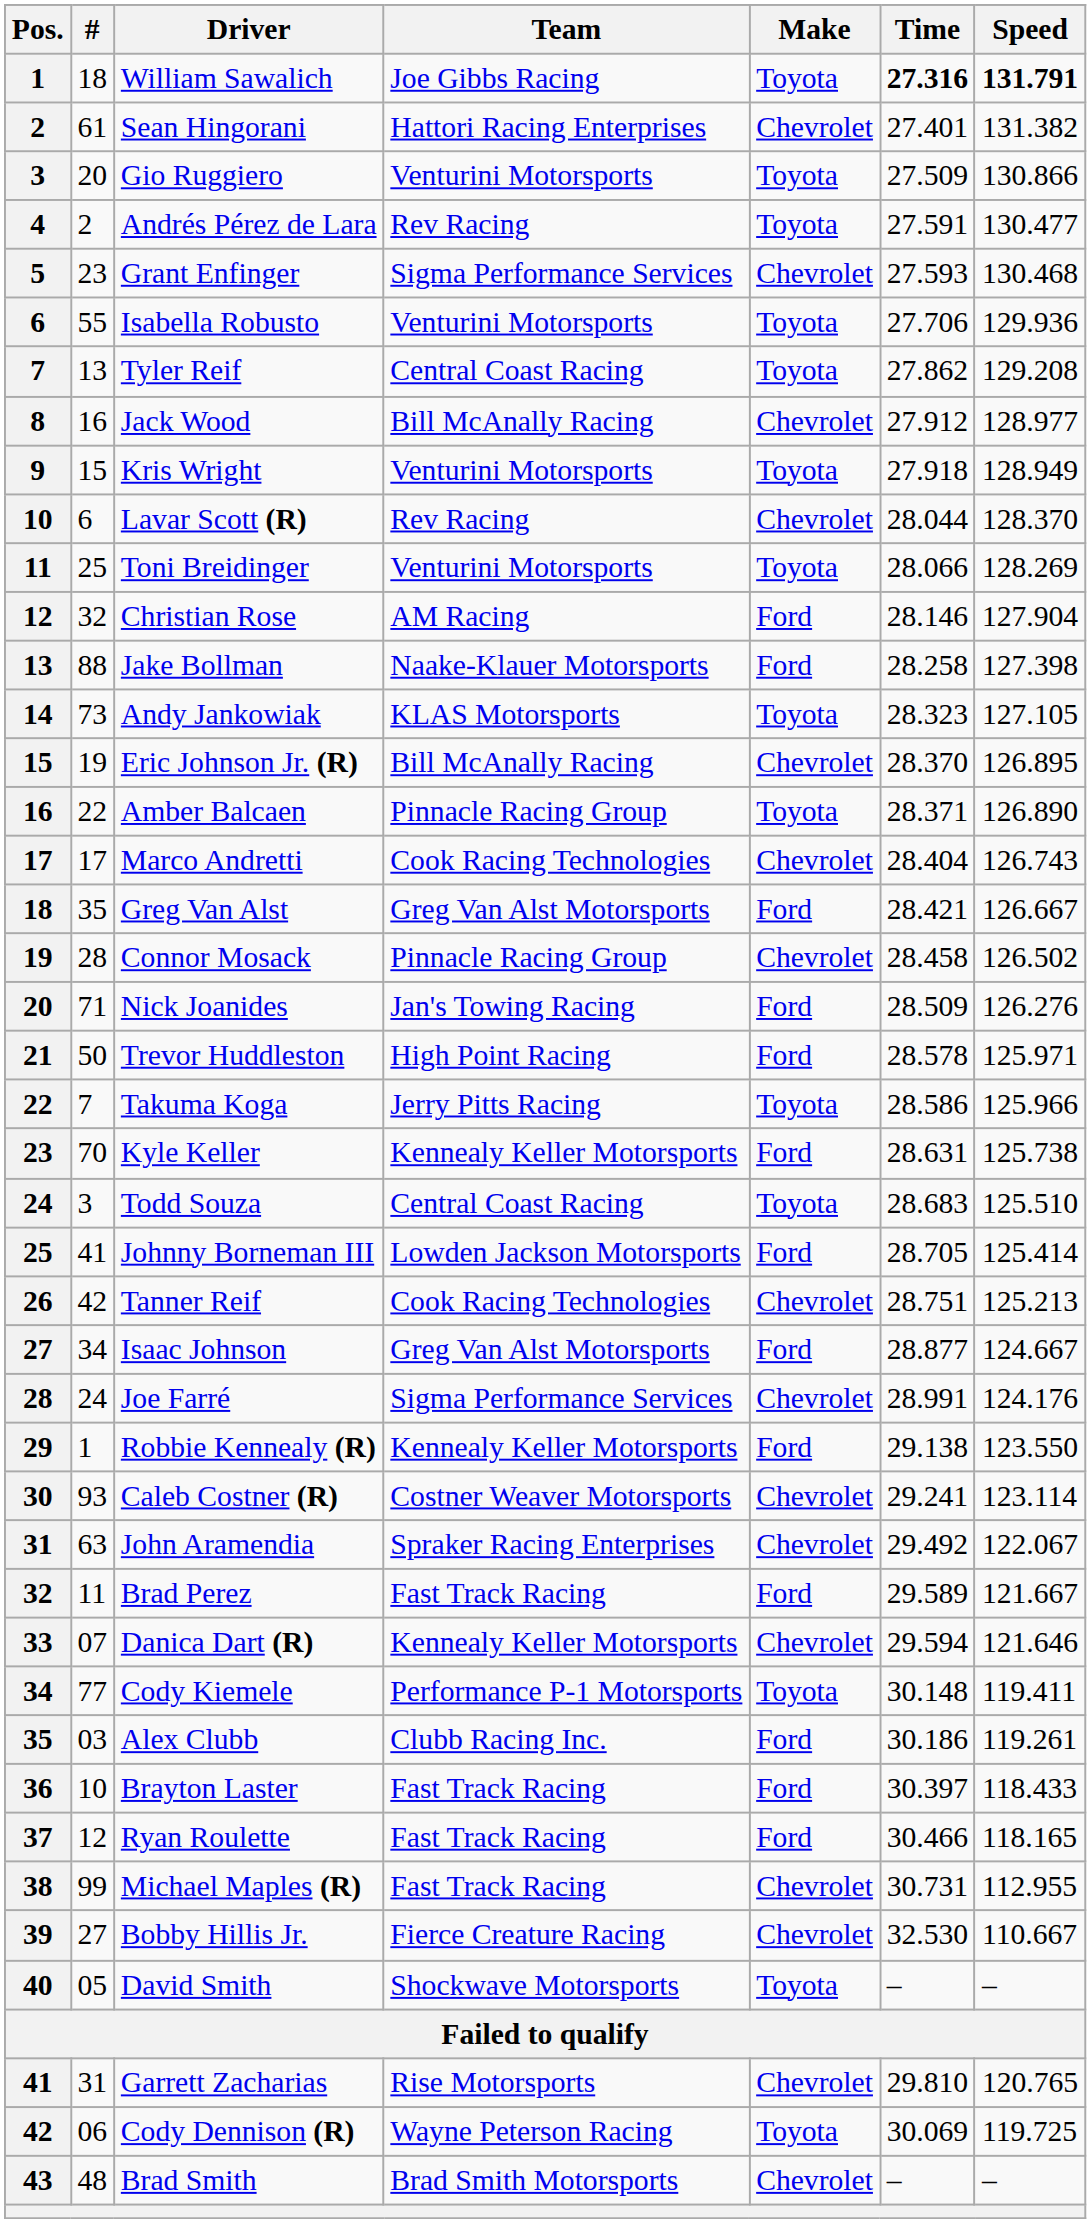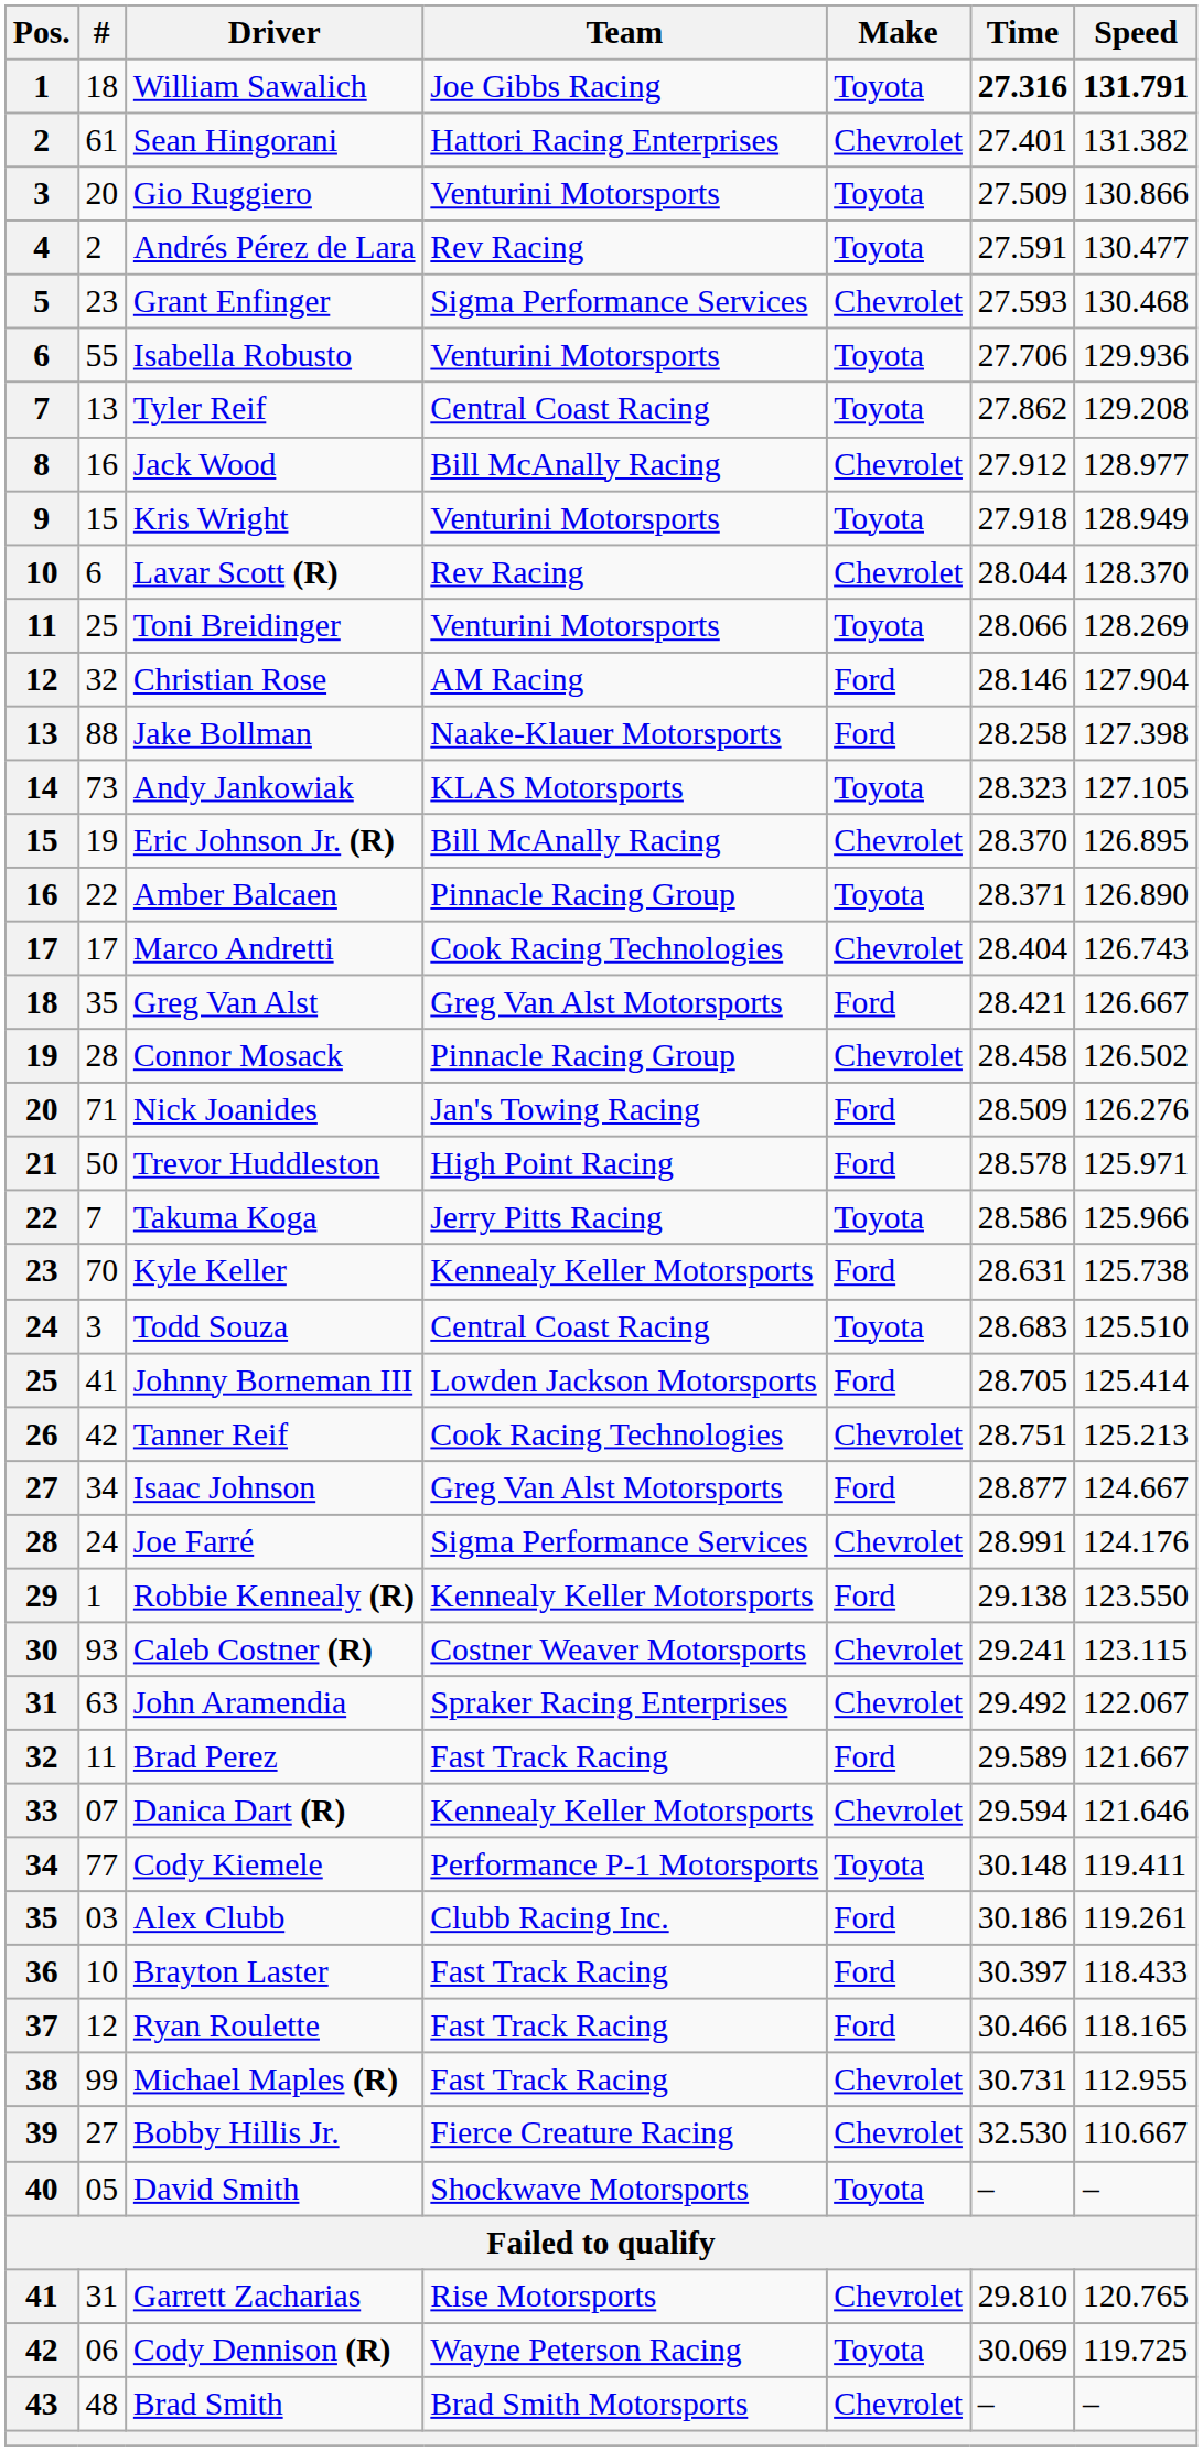 <table class="wikitable" style="font-size:95%">
 <tr>
 <th>Pos.</th>
 <th>#</th>
 <th>Driver</th>
 <th>Team</th>
 <th>Make</th>
 <th>Time</th>
 <th>Speed</th>
 </tr>
 <tr>
 <th>1</th>
 <td>18</td>
 <td><a href='#'>William Sawalich</a></td>
 <td><a href='#'>Joe Gibbs Racing</a></td>
 <td><a href='#'>Toyota</a></td>
 <td><strong>27.316</strong></td>
 <td><strong>131.791</strong></td>
 </tr>
 <tr>
 <th>2</th>
 <td>61</td>
 <td><a href='#'>Sean Hingorani</a></td>
 <td><a href='#'>Hattori Racing Enterprises</a></td>
 <td><a href='#'>Chevrolet</a></td>
 <td>27.401</td>
 <td>131.382</td>
 </tr>
 <tr>
 <th>3</th>
 <td>20</td>
 <td><a href='#'>Gio Ruggiero</a></td>
 <td><a href='#'>Venturini Motorsports</a></td>
 <td><a href='#'>Toyota</a></td>
 <td>27.509</td>
 <td>130.866</td>
 </tr>
 <tr>
 <th>4</th>
 <td>2</td>
 <td><a href='#'>Andrés Pérez de Lara</a></td>
 <td><a href='#'>Rev Racing</a></td>
 <td><a href='#'>Toyota</a></td>
 <td>27.591</td>
 <td>130.477</td>
 </tr>
 <tr>
 <th>5</th>
 <td>23</td>
 <td><a href='#'>Grant Enfinger</a></td>
 <td><a href='#'>Sigma Performance Services</a></td>
 <td><a href='#'>Chevrolet</a></td>
 <td>27.593</td>
 <td>130.468</td>
 </tr>
 <tr>
 <th>6</th>
 <td>55</td>
 <td><a href='#'>Isabella Robusto</a></td>
 <td><a href='#'>Venturini Motorsports</a></td>
 <td><a href='#'>Toyota</a></td>
 <td>27.706</td>
 <td>129.936</td>
 </tr>
 <tr>
 <th>7</th>
 <td>13</td>
 <td><a href='#'>Tyler Reif</a></td>
 <td><a href='#'>Central Coast Racing</a></td>
 <td><a href='#'>Toyota</a></td>
 <td>27.862</td>
 <td>129.208</td>
 </tr>
 <tr>
 <th>8</th>
 <td>16</td>
 <td><a href='#'>Jack Wood</a></td>
 <td><a href='#'>Bill McAnally Racing</a></td>
 <td><a href='#'>Chevrolet</a></td>
 <td>27.912</td>
 <td>128.977</td>
 </tr>
 <tr>
 <th>9</th>
 <td>15</td>
 <td><a href='#'>Kris Wright</a></td>
 <td><a href='#'>Venturini Motorsports</a></td>
 <td><a href='#'>Toyota</a></td>
 <td>27.918</td>
 <td>128.949</td>
 </tr>
 <tr>
 <th>10</th>
 <td>6</td>
 <td><a href='#'>Lavar Scott</a> <strong>(R)</strong></td>
 <td><a href='#'>Rev Racing</a></td>
 <td><a href='#'>Chevrolet</a></td>
 <td>28.044</td>
 <td>128.370</td>
 </tr>
 <tr>
 <th>11</th>
 <td>25</td>
 <td><a href='#'>Toni Breidinger</a></td>
 <td><a href='#'>Venturini Motorsports</a></td>
 <td><a href='#'>Toyota</a></td>
 <td>28.066</td>
 <td>128.269</td>
 </tr>
 <tr>
 <th>12</th>
 <td>32</td>
 <td><a href='#'>Christian Rose</a></td>
 <td><a href='#'>AM Racing</a></td>
 <td><a href='#'>Ford</a></td>
 <td>28.146</td>
 <td>127.904</td>
 </tr>
 <tr>
 <th>13</th>
 <td>88</td>
 <td><a href='#'>Jake Bollman</a></td>
 <td><a href='#'>Naake-Klauer Motorsports</a></td>
 <td><a href='#'>Ford</a></td>
 <td>28.258</td>
 <td>127.398</td>
 </tr>
 <tr>
 <th>14</th>
 <td>73</td>
 <td><a href='#'>Andy Jankowiak</a></td>
 <td><a href='#'>KLAS Motorsports</a></td>
 <td><a href='#'>Toyota</a></td>
 <td>28.323</td>
 <td>127.105</td>
 </tr>
 <tr>
 <th>15</th>
 <td>19</td>
 <td><a href='#'>Eric Johnson Jr.</a> <strong>(R)</strong></td>
 <td><a href='#'>Bill McAnally Racing</a></td>
 <td><a href='#'>Chevrolet</a></td>
 <td>28.370</td>
 <td>126.895</td>
 </tr>
 <tr>
 <th>16</th>
 <td>22</td>
 <td><a href='#'>Amber Balcaen</a></td>
 <td><a href='#'>Pinnacle Racing Group</a></td>
 <td><a href='#'>Toyota</a></td>
 <td>28.371</td>
 <td>126.890</td>
 </tr>
 <tr>
 <th>17</th>
 <td>17</td>
 <td><a href='#'>Marco Andretti</a></td>
 <td><a href='#'>Cook Racing Technologies</a></td>
 <td><a href='#'>Chevrolet</a></td>
 <td>28.404</td>
 <td>126.743</td>
 </tr>
 <tr>
 <th>18</th>
 <td>35</td>
 <td><a href='#'>Greg Van Alst</a></td>
 <td><a href='#'>Greg Van Alst Motorsports</a></td>
 <td><a href='#'>Ford</a></td>
 <td>28.421</td>
 <td>126.667</td>
 </tr>
 <tr>
 <th>19</th>
 <td>28</td>
 <td><a href='#'>Connor Mosack</a></td>
 <td><a href='#'>Pinnacle Racing Group</a></td>
 <td><a href='#'>Chevrolet</a></td>
 <td>28.458</td>
 <td>126.502</td>
 </tr>
 <tr>
 <th>20</th>
 <td>71</td>
 <td><a href='#'>Nick Joanides</a></td>
 <td><a href='#'>Jan's Towing Racing</a></td>
 <td><a href='#'>Ford</a></td>
 <td>28.509</td>
 <td>126.276</td>
 </tr>
 <tr>
 <th>21</th>
 <td>50</td>
 <td><a href='#'>Trevor Huddleston</a></td>
 <td><a href='#'>High Point Racing</a></td>
 <td><a href='#'>Ford</a></td>
 <td>28.578</td>
 <td>125.971</td>
 </tr>
 <tr>
 <th>22</th>
 <td>7</td>
 <td><a href='#'>Takuma Koga</a></td>
 <td><a href='#'>Jerry Pitts Racing</a></td>
 <td><a href='#'>Toyota</a></td>
 <td>28.586</td>
 <td>125.966</td>
 </tr>
 <tr>
 <th>23</th>
 <td>70</td>
 <td><a href='#'>Kyle Keller</a></td>
 <td><a href='#'>Kennealy Keller Motorsports</a></td>
 <td><a href='#'>Ford</a></td>
 <td>28.631</td>
 <td>125.738</td>
 </tr>
 <tr>
 <th>24</th>
 <td>3</td>
 <td><a href='#'>Todd Souza</a></td>
 <td><a href='#'>Central Coast Racing</a></td>
 <td><a href='#'>Toyota</a></td>
 <td>28.683</td>
 <td>125.510</td>
 </tr>
 <tr>
 <th>25</th>
 <td>41</td>
 <td><a href='#'>Johnny Borneman III</a></td>
 <td><a href='#'>Lowden Jackson Motorsports</a></td>
 <td><a href='#'>Ford</a></td>
 <td>28.705</td>
 <td>125.414</td>
 </tr>
 <tr>
 <th>26</th>
 <td>42</td>
 <td><a href='#'>Tanner Reif</a></td>
 <td><a href='#'>Cook Racing Technologies</a></td>
 <td><a href='#'>Chevrolet</a></td>
 <td>28.751</td>
 <td>125.213</td>
 </tr>
 <tr>
 <th>27</th>
 <td>34</td>
 <td><a href='#'>Isaac Johnson</a></td>
 <td><a href='#'>Greg Van Alst Motorsports</a></td>
 <td><a href='#'>Ford</a></td>
 <td>28.877</td>
 <td>124.667</td>
 </tr>
 <tr>
 <th>28</th>
 <td>24</td>
 <td><a href='#'>Joe Farré</a></td>
 <td><a href='#'>Sigma Performance Services</a></td>
 <td><a href='#'>Chevrolet</a></td>
 <td>28.991</td>
 <td>124.176</td>
 </tr>
 <tr>
 <th>29</th>
 <td>1</td>
 <td><a href='#'>Robbie Kennealy</a> <strong>(R)</strong></td>
 <td><a href='#'>Kennealy Keller Motorsports</a></td>
 <td><a href='#'>Ford</a></td>
 <td>29.138</td>
 <td>123.550</td>
 </tr>
 <tr>
 <th>30</th>
 <td>93</td>
 <td><a href='#'>Caleb Costner</a> <strong>(R)</strong></td>
 <td><a href='#'>Costner Weaver Motorsports</a></td>
 <td><a href='#'>Chevrolet</a></td>
 <td>29.241</td>
-<td>123.114</td>
+<td>123.115</td>
 </tr>
 <tr>
 <th>31</th>
 <td>63</td>
 <td><a href='#'>John Aramendia</a></td>
 <td><a href='#'>Spraker Racing Enterprises</a></td>
 <td><a href='#'>Chevrolet</a></td>
 <td>29.492</td>
 <td>122.067</td>
 </tr>
 <tr>
 <th>32</th>
 <td>11</td>
 <td><a href='#'>Brad Perez</a></td>
 <td><a href='#'>Fast Track Racing</a></td>
 <td><a href='#'>Ford</a></td>
 <td>29.589</td>
 <td>121.667</td>
 </tr>
 <tr>
 <th>33</th>
 <td>07</td>
 <td><a href='#'>Danica Dart</a> <strong>(R)</strong></td>
 <td><a href='#'>Kennealy Keller Motorsports</a></td>
 <td><a href='#'>Chevrolet</a></td>
 <td>29.594</td>
 <td>121.646</td>
 </tr>
 <tr>
 <th>34</th>
 <td>77</td>
 <td><a href='#'>Cody Kiemele</a></td>
 <td><a href='#'>Performance P-1 Motorsports</a></td>
 <td><a href='#'>Toyota</a></td>
 <td>30.148</td>
 <td>119.411</td>
 </tr>
 <tr>
 <th>35</th>
 <td>03</td>
 <td><a href='#'>Alex Clubb</a></td>
 <td><a href='#'>Clubb Racing Inc.</a></td>
 <td><a href='#'>Ford</a></td>
 <td>30.186</td>
 <td>119.261</td>
 </tr>
 <tr>
 <th>36</th>
 <td>10</td>
 <td><a href='#'>Brayton Laster</a></td>
 <td><a href='#'>Fast Track Racing</a></td>
 <td><a href='#'>Ford</a></td>
 <td>30.397</td>
 <td>118.433</td>
 </tr>
 <tr>
 <th>37</th>
 <td>12</td>
 <td><a href='#'>Ryan Roulette</a></td>
 <td><a href='#'>Fast Track Racing</a></td>
 <td><a href='#'>Ford</a></td>
 <td>30.466</td>
 <td>118.165</td>
 </tr>
 <tr>
 <th>38</th>
 <td>99</td>
 <td><a href='#'>Michael Maples</a> <strong>(R)</strong></td>
 <td><a href='#'>Fast Track Racing</a></td>
 <td><a href='#'>Chevrolet</a></td>
 <td>30.731</td>
 <td>112.955</td>
 </tr>
 <tr>
 <th>39</th>
 <td>27</td>
 <td><a href='#'>Bobby Hillis Jr.</a></td>
 <td><a href='#'>Fierce Creature Racing</a></td>
 <td><a href='#'>Chevrolet</a></td>
 <td>32.530</td>
 <td>110.667</td>
 </tr>
 <tr>
 <th>40</th>
 <td>05</td>
 <td><a href='#'>David Smith</a></td>
 <td><a href='#'>Shockwave Motorsports</a></td>
 <td><a href='#'>Toyota</a></td>
 <td>–</td>
 <td>–</td>
 </tr>
 <tr>
 <th colspan="7">Failed to qualify</th>
 </tr>
 <tr>
 <th>41</th>
 <td>31</td>
 <td><a href='#'>Garrett Zacharias</a></td>
 <td><a href='#'>Rise Motorsports</a></td>
 <td><a href='#'>Chevrolet</a></td>
 <td>29.810</td>
 <td>120.765</td>
 </tr>
 <tr>
 <th>42</th>
 <td>06</td>
 <td><a href='#'>Cody Dennison</a> <strong>(R)</strong></td>
 <td><a href='#'>Wayne Peterson Racing</a></td>
 <td><a href='#'>Toyota</a></td>
 <td>30.069</td>
 <td>119.725</td>
 </tr>
 <tr>
 <th>43</th>
 <td>48</td>
 <td><a href='#'>Brad Smith</a></td>
 <td><a href='#'>Brad Smith Motorsports</a></td>
 <td><a href='#'>Chevrolet</a></td>
 <td>–</td>
 <td>–</td>
 </tr>
 <tr>
 <th colspan="7"></th>
 </tr>
 </table>
